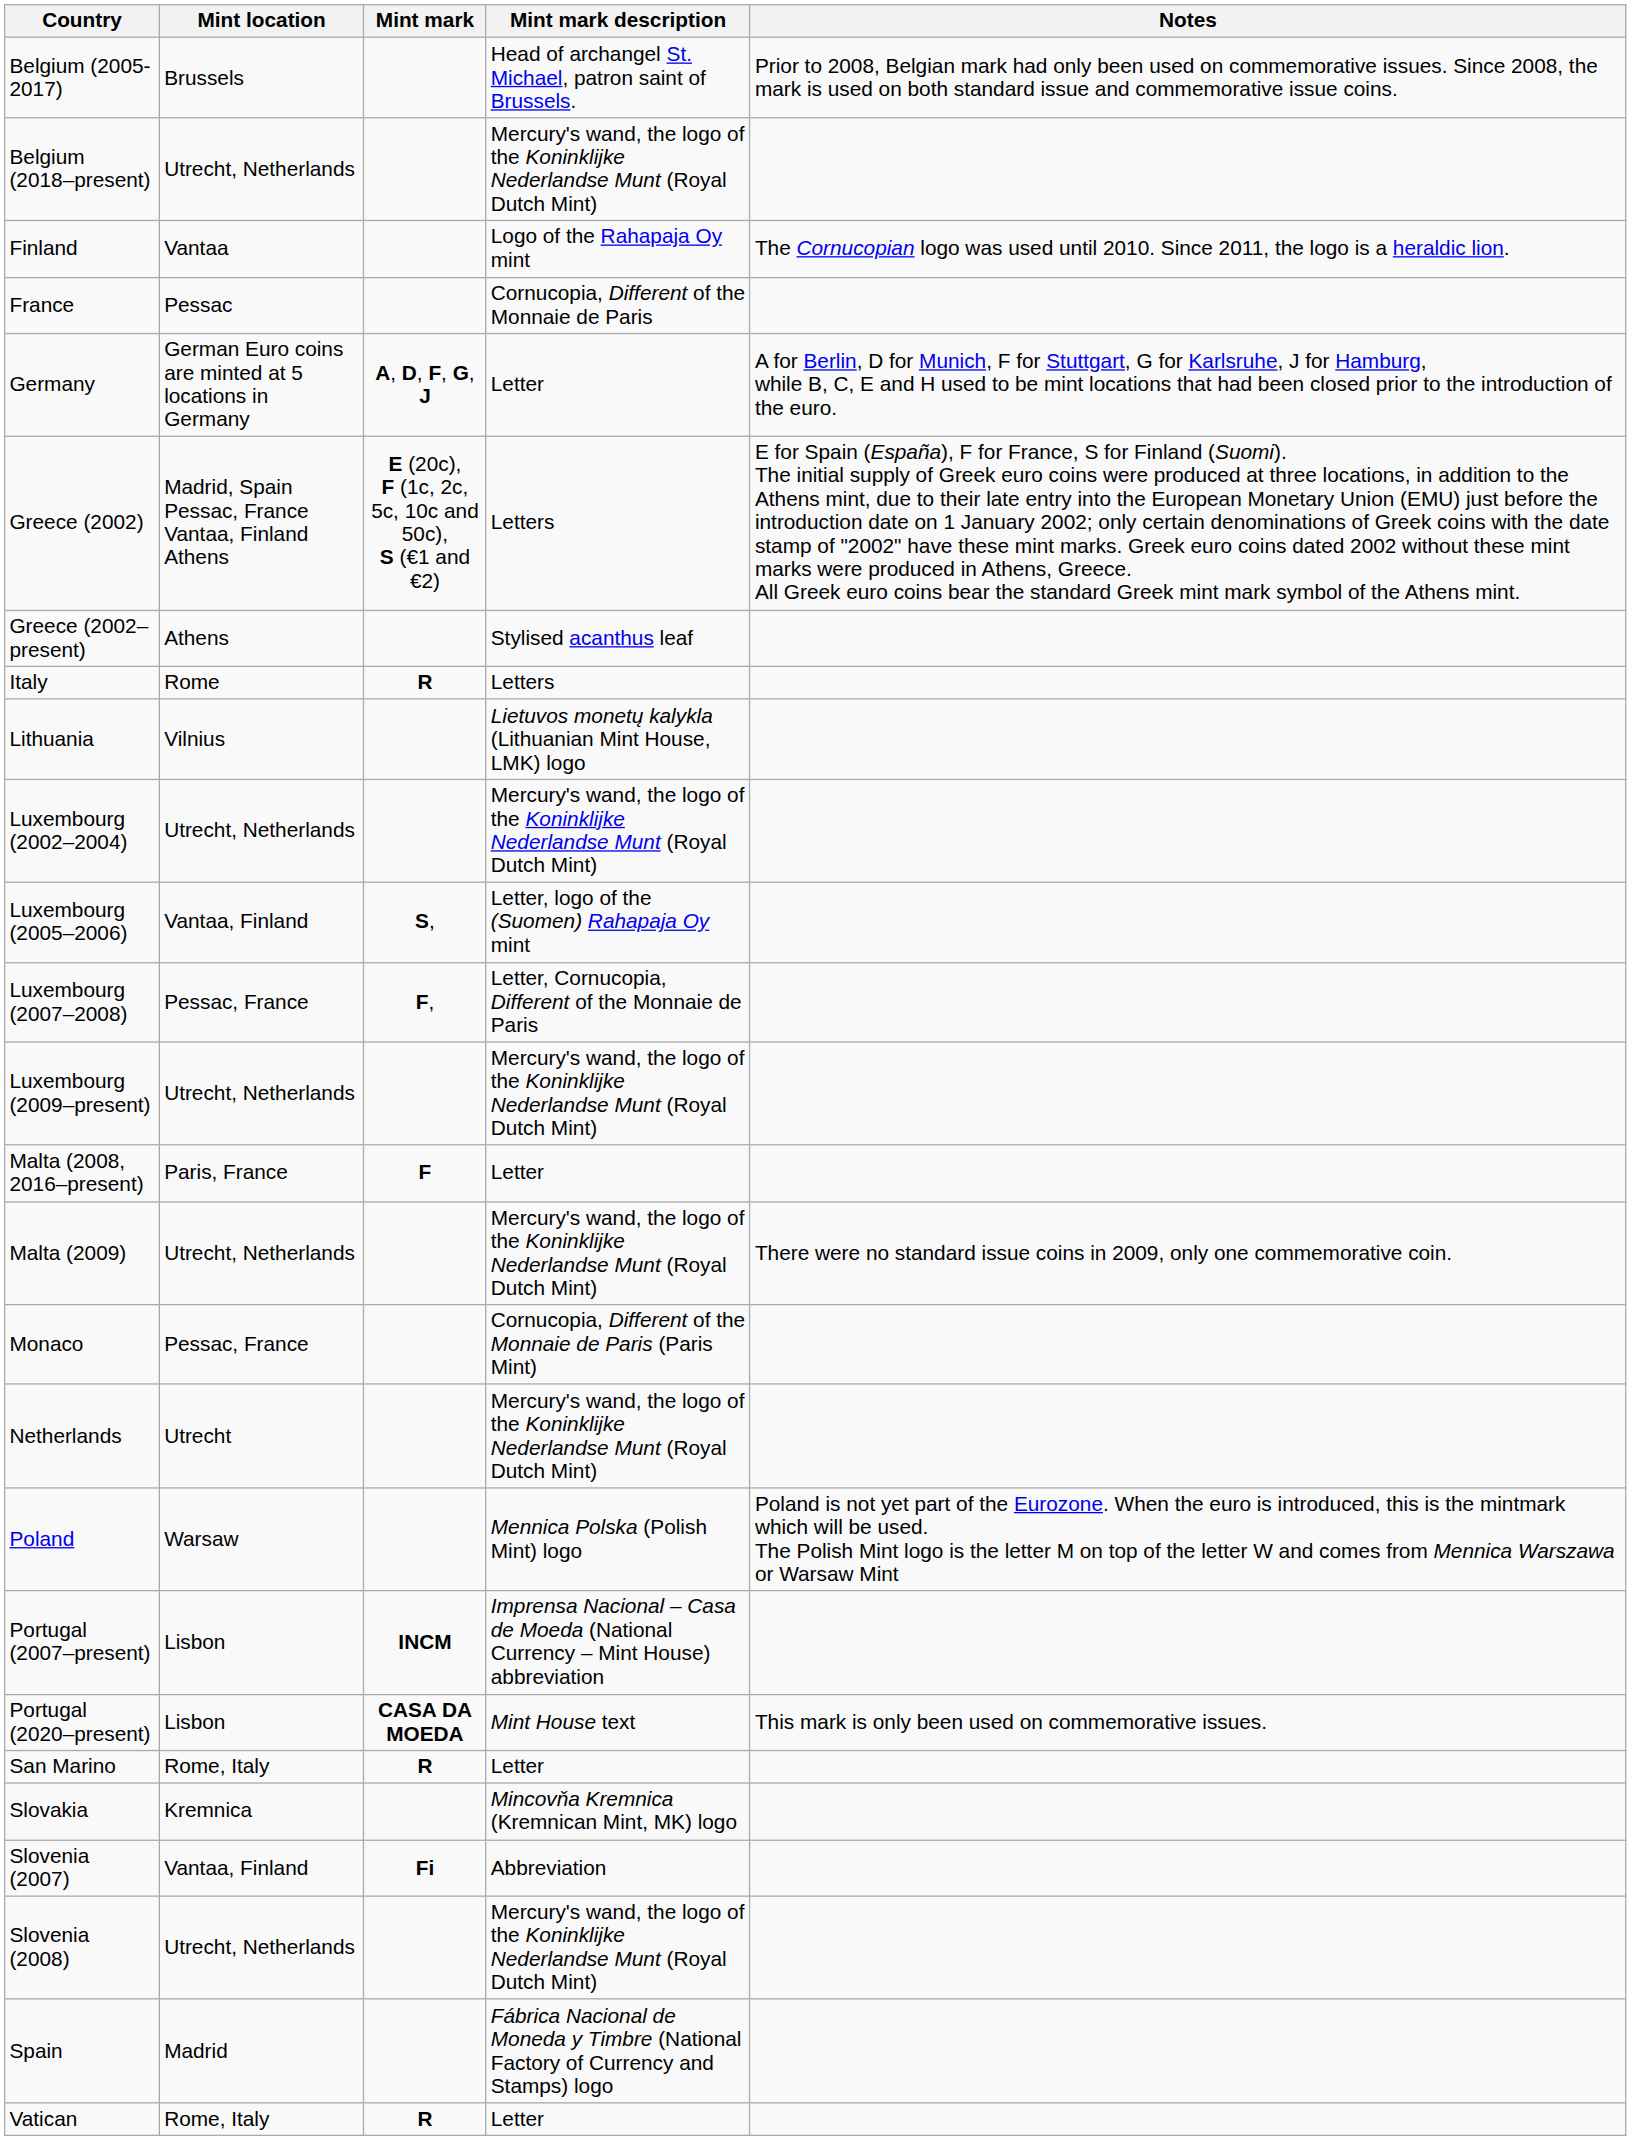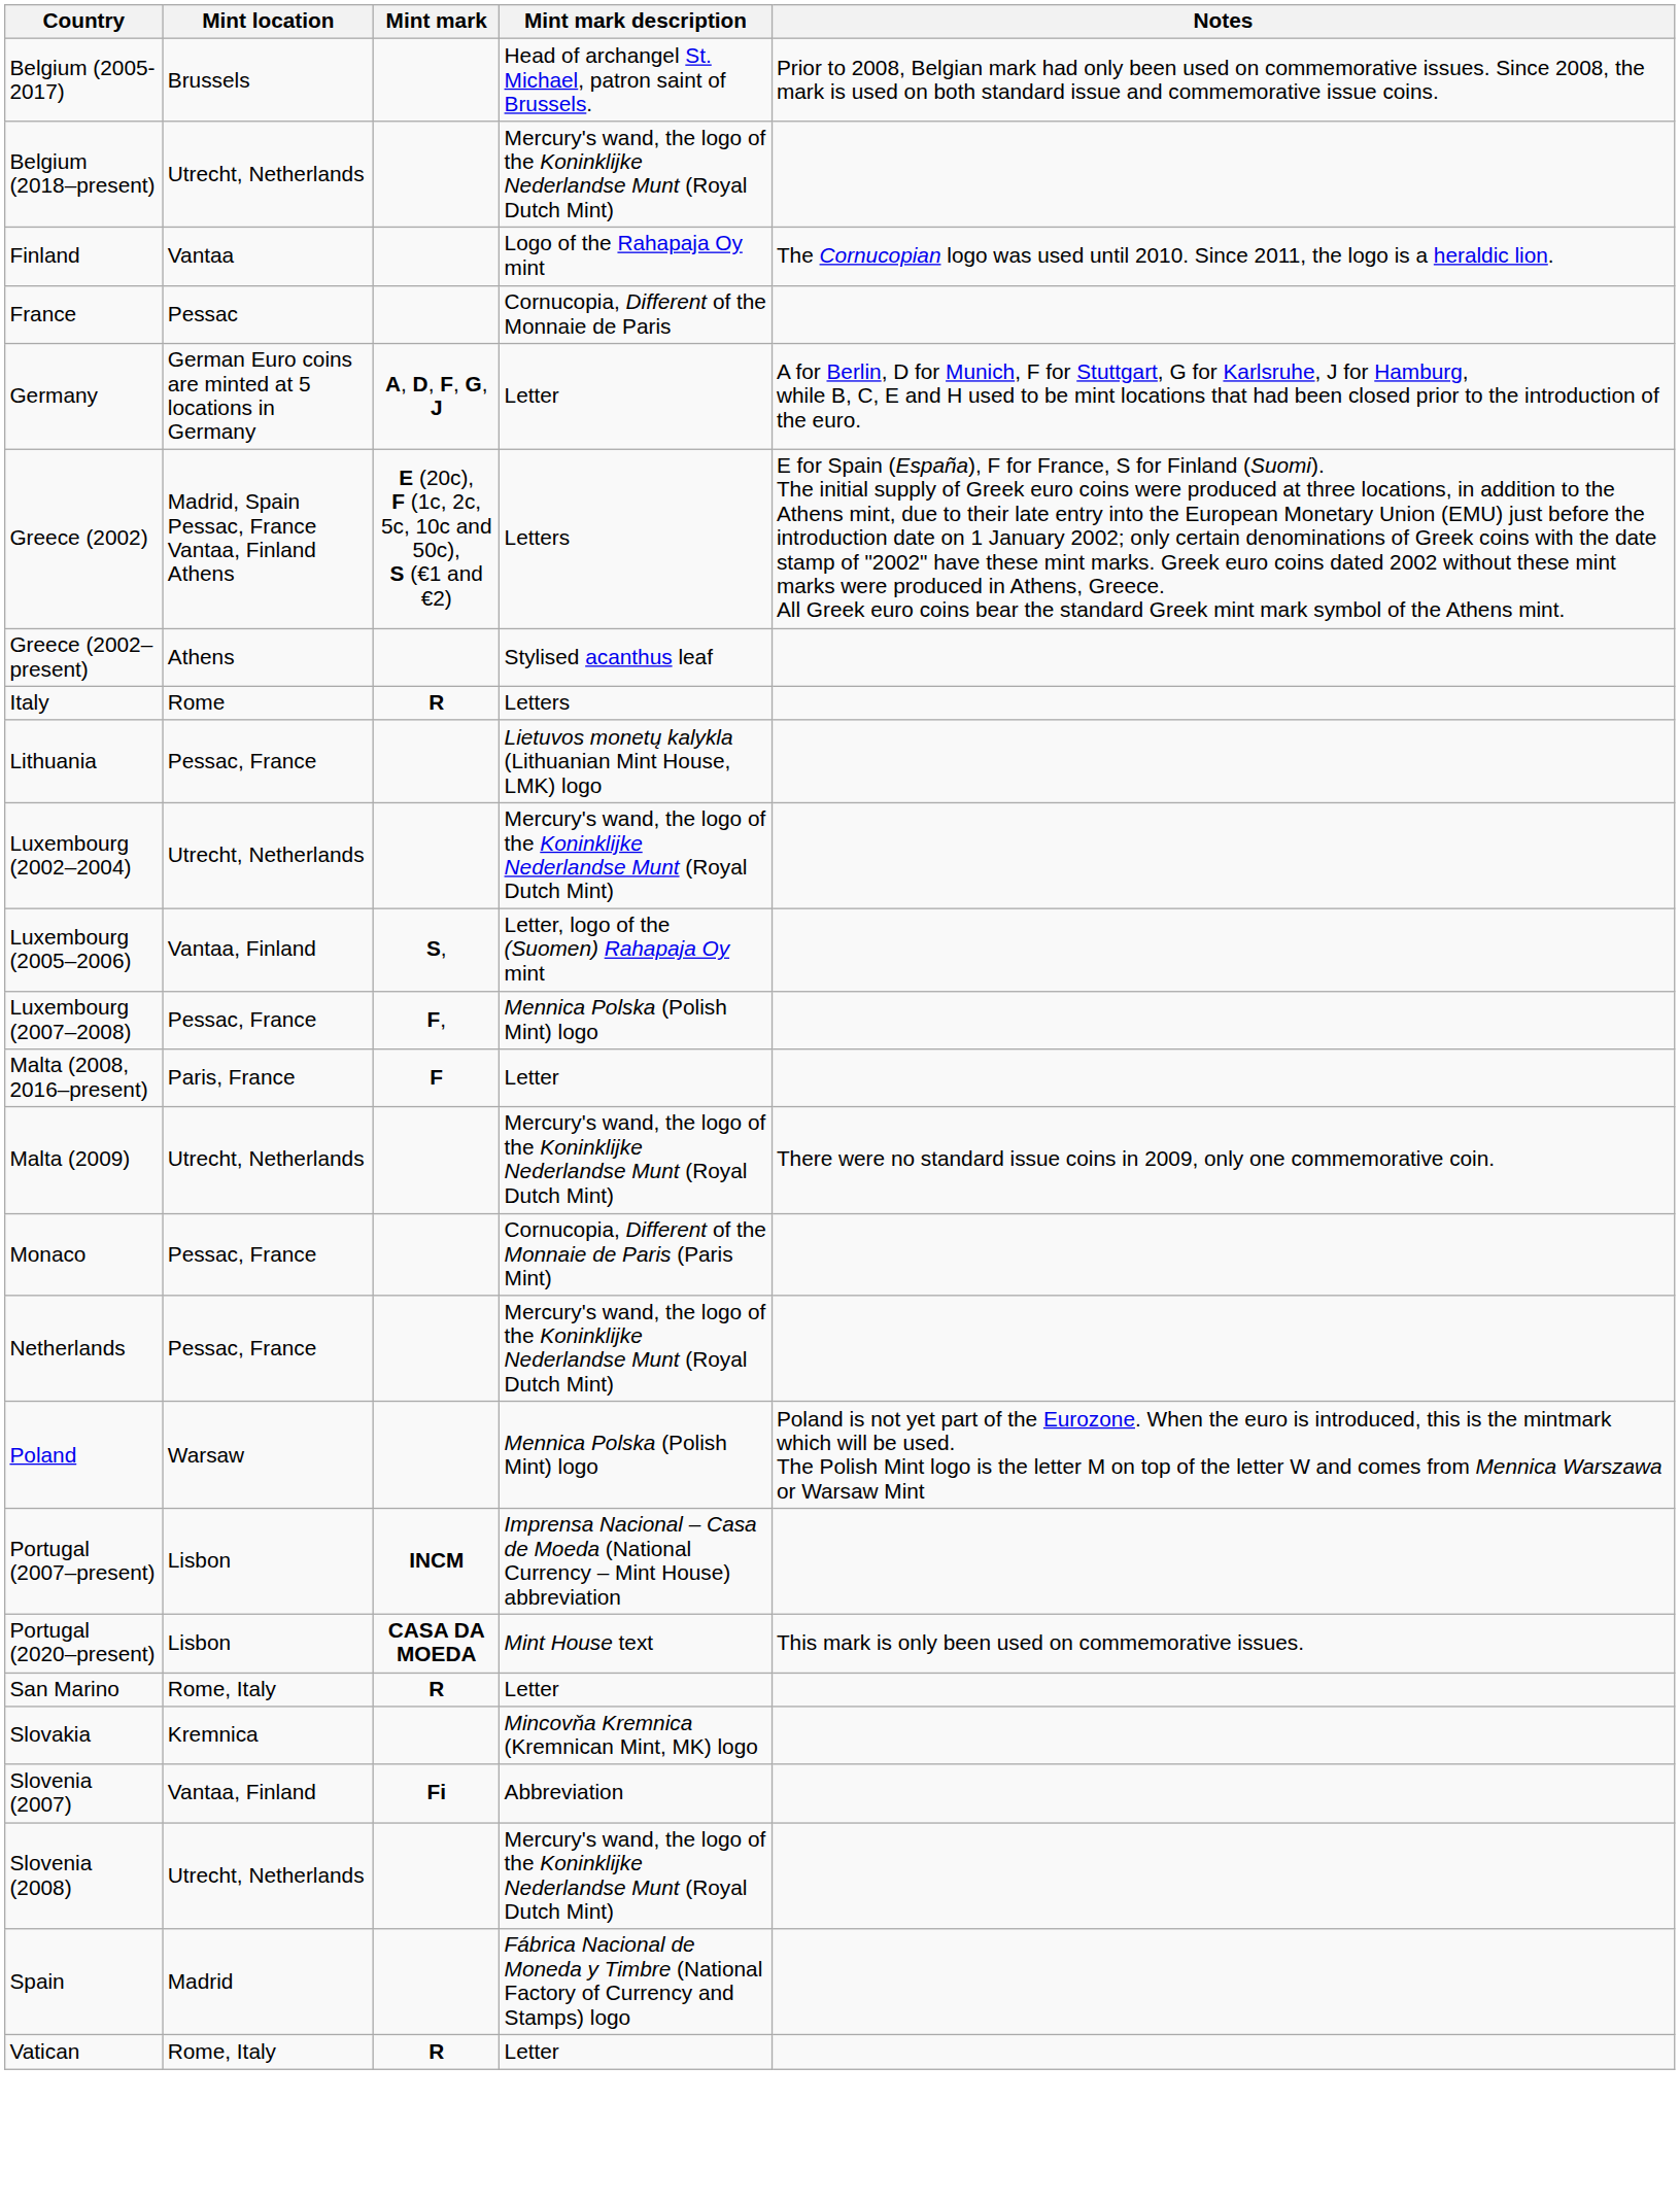 <table class="wikitable">
 <tr>
 <th>Country</th>
 <th>Mint location</th>
 <th>Mint mark</th>
 <th>Mint mark description</th>
 <th>Notes</th>
 </tr>
 <tr>
 <td>Belgium (2005-2017)</td>
 <td>Brussels</td>
 <td style="text-align:center"></td>
 <td>Head of archangel <a href='#'>St. Michael</a>, patron saint of <a href='#'>Brussels</a>.</td>
 <td>Prior to 2008, Belgian mark had only been used on commemorative issues. Since 2008, the mark is used on both standard issue and commemorative issue coins.</td>
 </tr>
 <tr>
 <td>Belgium (2018–present)</td>
 <td>Utrecht, Netherlands</td>
 <td style="text-align:center"></td>
 <td>Mercury's wand, the logo of the <em>Koninklijke Nederlandse Munt</em> (Royal Dutch Mint)</td>
 <td></td>
 </tr>
 <tr>
 <td>Finland</td>
 <td>Vantaa</td>
 <td style="text-align:center"></td>
 <td>Logo of the <a href='#'>Rahapaja Oy</a> mint</td>
 <td>The <em><a href='#'>Cornucopian</a></em> logo was used until 2010. Since 2011, the logo is a <a href='#'>heraldic lion</a>.</td>
 </tr>
 <tr>
 <td>France</td>
 <td>Pessac</td>
 <td style="text-align:center"></td>
 <td>Cornucopia, <em>Different</em> of the Monnaie de Paris</td>
 <td></td>
 </tr>
 <tr>
 <td>Germany</td>
 <td>German Euro coins are minted at 5 locations in Germany</td>
 <td style="text-align:center"><strong>A</strong>, <strong>D</strong>, <strong>F</strong>, <strong>G</strong>, <strong>J</strong></td>
 <td>Letter</td>
 <td>A for <a href='#'>Berlin</a>, D for <a href='#'>Munich</a>, F for <a href='#'>Stuttgart</a>, G for <a href='#'>Karlsruhe</a>, J for <a href='#'>Hamburg</a>,<br>while B, C, E and H used to be mint locations that had been closed prior to the introduction of the euro.</td>
 </tr>
 <tr>
 <td>Greece (2002)</td>
 <td>Madrid, Spain<br>Pessac, France<br>Vantaa, Finland<br>Athens</td>
 <td style="text-align:center"><strong>E</strong> (20c),<br><strong>F</strong> (1c, 2c, 5c, 10c and 50c),<br><strong>S</strong> (€1 and €2)</td>
 <td>Letters</td>
 <td>E for Spain (<em>España</em>), F for France, S for Finland (<em>Suomi</em>).<br>The initial supply of Greek euro coins were produced at three locations, in addition to the Athens mint, due to their late entry into the European Monetary Union (EMU) just before the introduction date on 1 January 2002; only certain denominations of Greek coins with the date stamp of "2002" have these mint marks. Greek euro coins dated 2002 without these mint marks were produced in Athens, Greece.<br>All Greek euro coins bear the standard Greek mint mark symbol of the Athens mint.</td>
 </tr>
 <tr>
 <td>Greece (2002–present)</td>
 <td>Athens</td>
 <td style="text-align:center"></td>
 <td>Stylised <a href='#'>acanthus</a> leaf</td>
 <td></td>
 </tr>
 <tr>
 <td>Italy</td>
 <td>Rome</td>
 <td style="text-align:center"><strong>R</strong></td>
 <td>Letters</td>
 <td></td>
 </tr>
 <tr>
 <td>Lithuania</td>
-<td>Vilnius</td>
+<td>Pessac, France</td>
 <td style="text-align:center"></td>
 <td><em>Lietuvos monetų kalykla</em> (Lithuanian Mint House, LMK) logo</td>
 <td></td>
 </tr>
 <tr>
 <td>Luxembourg (2002–2004)</td>
 <td>Utrecht, Netherlands</td>
 <td style="text-align:center"></td>
 <td>Mercury's wand, the logo of the <em><a href='#'>Koninklijke Nederlandse Munt</a></em> (Royal Dutch Mint)</td>
 <td></td>
 </tr>
 <tr>
 <td>Luxembourg (2005–2006)</td>
 <td>Vantaa, Finland</td>
 <td style="text-align:center"><strong>S</strong>, </td>
 <td>Letter, logo of the <em>(Suomen) <a href='#'>Rahapaja Oy</a></em> mint</td>
 <td></td>
 </tr>
 <tr>
 <td>Luxembourg (2007–2008)</td>
 <td>Pessac, France</td>
 <td style="text-align:center"><strong>F</strong>, </td>
-<td>Letter, Cornucopia, <em>Different</em> of the Monnaie de Paris</td>
-<td></td>
-</tr>
-<tr>
-<td>Luxembourg (2009–present)</td>
-<td>Utrecht, Netherlands</td>
-<td style="text-align:center"></td>
-<td>Mercury's wand, the logo of the <em>Koninklijke Nederlandse Munt</em> (Royal Dutch Mint)</td>
+<td><em>Mennica Polska</em> (Polish Mint) logo</td>
 <td></td>
 </tr>
 <tr>
 <td>Malta (2008, 2016–present)</td>
 <td>Paris, France</td>
 <td style="text-align:center"><strong>F</strong></td>
 <td>Letter</td>
 </tr>
 <tr>
 <td>Malta (2009)</td>
 <td>Utrecht, Netherlands</td>
 <td style="text-align:center"></td>
 <td>Mercury's wand, the logo of the <em>Koninklijke Nederlandse Munt</em> (Royal Dutch Mint)</td>
 <td>There were no standard issue coins in 2009, only one commemorative coin.</td>
 </tr>
 <tr>
 <td>Monaco</td>
 <td>Pessac, France</td>
 <td style="text-align:center"></td>
 <td>Cornucopia, <em>Different</em> of the <em>Monnaie de Paris</em> (Paris Mint)</td>
 <td></td>
 </tr>
 <tr>
 <td>Netherlands</td>
-<td>Utrecht</td>
+<td>Pessac, France</td>
 <td style="text-align:center"></td>
 <td>Mercury's wand, the logo of the <em>Koninklijke Nederlandse Munt</em> (Royal Dutch Mint)</td>
 <td></td>
 </tr>
 <tr>
 <td><a href='#'>Poland</a></td>
 <td>Warsaw</td>
 <td style="text-align:center"></td>
 <td><em>Mennica Polska</em> (Polish Mint) logo</td>
 <td>Poland is not yet part of the <a href='#'>Eurozone</a>. When the euro is introduced, this is the mintmark which will be used.<br>The Polish Mint logo is the letter M on top of the letter W and comes from <em>Mennica Warszawa</em> or Warsaw Mint</td>
 </tr>
 <tr>
 <td>Portugal (2007–present)</td>
 <td>Lisbon</td>
 <td style="text-align:center"><strong>INCM</strong></td>
 <td><em>Imprensa Nacional – Casa de Moeda</em> (National Currency – Mint House) abbreviation</td>
 <td></td>
 </tr>
 <tr>
 <td>Portugal (2020–present)</td>
 <td>Lisbon</td>
 <td style="text-align:center"><strong>CASA DA MOEDA</strong></td>
 <td><em>Mint House</em> text</td>
 <td>This mark is only been used on commemorative issues.</td>
 </tr>
 <tr>
 <td>San Marino</td>
 <td>Rome, Italy</td>
 <td style="text-align:center"><strong>R</strong></td>
 <td>Letter</td>
 <td></td>
 </tr>
 <tr>
 <td>Slovakia</td>
 <td>Kremnica</td>
 <td style="text-align:center"></td>
 <td><em>Mincovňa Kremnica</em> (Kremnican Mint, MK) logo</td>
 <td></td>
 </tr>
 <tr>
 <td>Slovenia (2007)</td>
 <td>Vantaa, Finland</td>
 <td style="text-align:center"><strong>Fi</strong></td>
 <td>Abbreviation</td>
 <td></td>
 </tr>
 <tr>
 <td>Slovenia (2008)</td>
 <td>Utrecht, Netherlands</td>
 <td style="text-align:center"></td>
 <td>Mercury's wand, the logo of the <em>Koninklijke Nederlandse Munt</em> (Royal Dutch Mint)</td>
 <td></td>
 </tr>
 <tr>
 <td>Spain</td>
 <td>Madrid</td>
 <td style="text-align:center"></td>
 <td><em>Fábrica Nacional de Moneda y Timbre</em> (National Factory of Currency and Stamps) logo</td>
 <td></td>
 </tr>
 <tr>
 <td>Vatican</td>
 <td>Rome, Italy</td>
 <td style="text-align:center"><strong>R</strong></td>
 <td>Letter</td>
 <td></td>
 </tr>
 </table>
